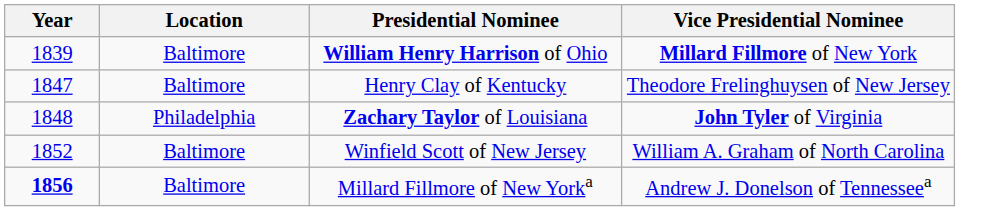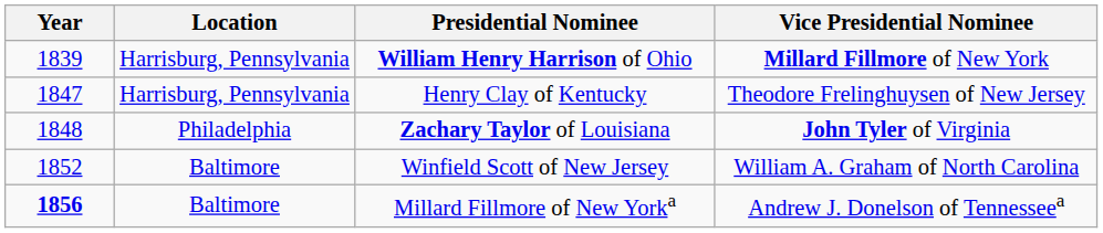 <table class="wikitable sortable">
 <tr>
 <th>Year</th>
 <th>Location</th>
 <th>Presidential Nominee</th>
 <th>Vice Presidential Nominee</th>
 </tr>
 <tr>
 <td width="10%" align="center"><a href='#'>1839</a></td>
-<td width="22%" align="center"><a href='#'>Baltimore</a></td>
+<td width="22%" align="center"><a href='#'>Harrisburg, Pennsylvania</a></td>
 <td width="33%" align="center"><strong><a href='#'>William Henry Harrison</a></strong> of <a href='#'>Ohio</a></td>
 <td width="37%" align="center"><strong><a href='#'>Millard Fillmore</a></strong> of <a href='#'>New York</a></td>
 </tr>
 <tr>
 <td width="8%" align="center"><a href='#'>1847</a></td>
-<td width="22%" align="center"><a href='#'>Baltimore</a></td>
+<td width="22%" align="center"><a href='#'>Harrisburg, Pennsylvania</a></td>
 <td width="33%" align="center"><a href='#'>Henry Clay</a> of <a href='#'>Kentucky</a></td>
 <td width="37%" align="center"><a href='#'>Theodore Frelinghuysen</a> of <a href='#'>New Jersey</a></td>
 </tr>
 <tr>
 <td width="8%" align="center"><a href='#'>1848</a></td>
 <td width="22%" align="center"><a href='#'>Philadelphia</a></td>
 <td width="33%" align="center"><strong><a href='#'>Zachary Taylor</a></strong> of <a href='#'>Louisiana</a></td>
 <td width="37%" align="center"><strong><a href='#'>John Tyler</a></strong> of <a href='#'>Virginia</a></td>
 </tr>
 <tr>
 <td width="8%" align="center"><a href='#'>1852</a></td>
 <td width="22%" align="center"><a href='#'>Baltimore</a></td>
 <td width="33%" align="center"><a href='#'>Winfield Scott</a> of <a href='#'>New Jersey</a></td>
 <td width="35%" align="center"><a href='#'>William A. Graham</a> of <a href='#'>North Carolina</a></td>
 </tr>
 <tr>
 <td width="8%" align="center"><strong><a href='#'>1856</a></strong></td>
 <td width="22%" align="center"><a href='#'>Baltimore</a></td>
 <td width="33%" align="center"><a href='#'>Millard Fillmore</a> of <a href='#'>New York</a><sup>a</sup></td>
 <td width="37%" align="center"><a href='#'>Andrew J. Donelson</a> of <a href='#'>Tennessee</a><sup>a</sup></td>
 </tr>
 </table>
